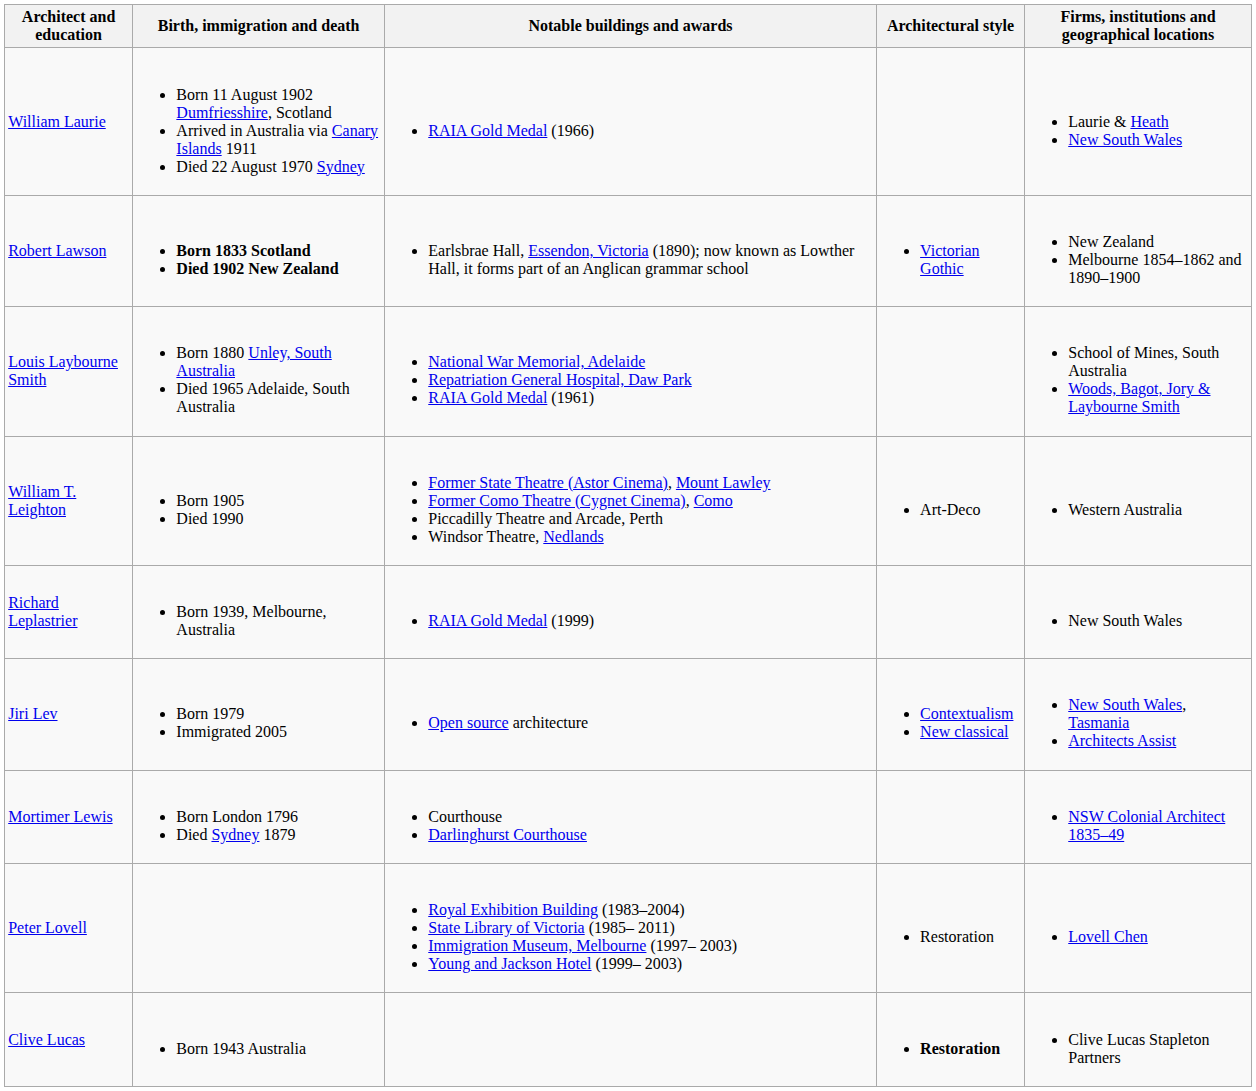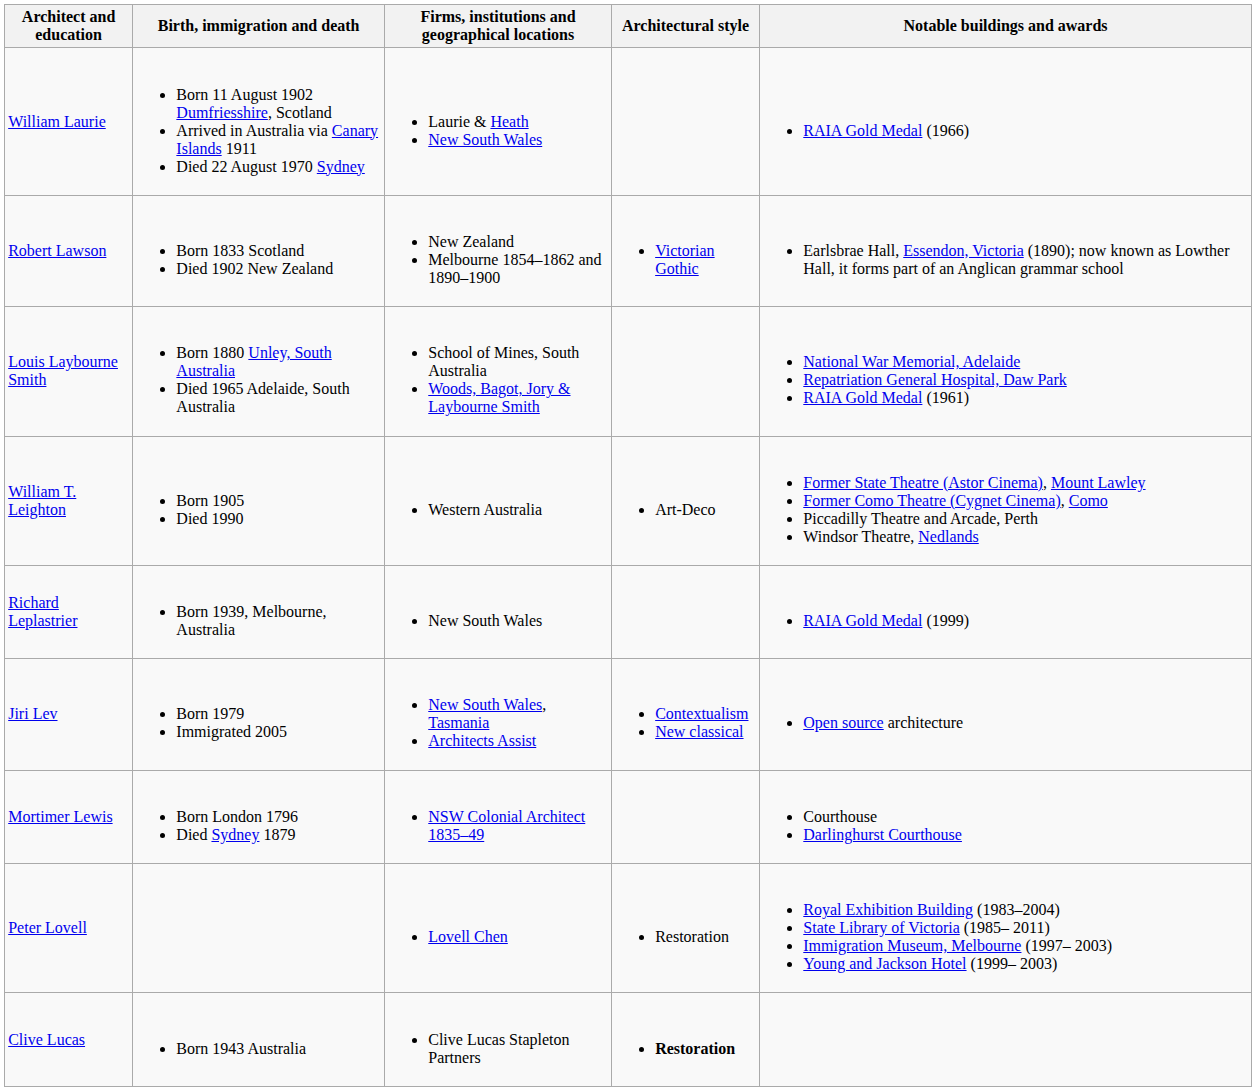 <table class="wikitable">
 <tr style="background:#efefef;">
 <th>Architect and education</th>
 <th>Birth, immigration and death</th>
+<th>Firms, institutions and geographical locations</th>
+<th>Architectural style</th>
 <th>Notable buildings and awards</th>
-<th>Architectural style</th>
-<th>Firms, institutions and geographical locations</th>
 </tr>
 <tr>
 <td><a href='#'>William Laurie</a></td>
 <td><br><ul><li>Born 11 August 1902 <a href='#'>Dumfriesshire</a>, Scotland</li><li>Arrived in Australia via <a href='#'>Canary Islands</a> 1911</li><li>Died 22 August 1970 <a href='#'>Sydney</a></li></ul></td>
+<td><br><ul><li>Laurie & <a href='#'>Heath</a></li><li><a href='#'>New South Wales</a></li></ul></td>
+<td></td>
 <td><br><ul><li><a href='#'>RAIA Gold Medal</a> (1966)</li></ul></td>
-<td></td>
-<td><br><ul><li>Laurie & <a href='#'>Heath</a></li><li><a href='#'>New South Wales</a></li></ul></td>
 </tr>
 <tr>
 <td><a href='#'>Robert Lawson</a></td>
-<td><strong><br><ul><li>Born 1833 Scotland</li><li>Died 1902 New Zealand</li></ul></strong></td>
+<td><br><ul><li>Born 1833 Scotland</li><li>Died 1902 New Zealand</li></ul></td>
+<td><br><ul><li>New Zealand</li><li>Melbourne 1854–1862 and 1890–1900</li></ul></td>
+<td><br><ul><li><a href='#'>Victorian Gothic</a></li></ul></td>
 <td><br><ul><li>Earlsbrae Hall, <a href='#'>Essendon, Victoria</a> (1890); now known as Lowther Hall, it forms part of an Anglican grammar school</li></ul></td>
-<td><br><ul><li><a href='#'>Victorian Gothic</a></li></ul></td>
-<td><br><ul><li>New Zealand</li><li>Melbourne 1854–1862 and 1890–1900</li></ul></td>
 </tr>
 <tr>
 <td><a href='#'>Louis Laybourne Smith</a></td>
 <td><br><ul><li>Born 1880 <a href='#'>Unley, South Australia</a></li><li>Died 1965 Adelaide, South Australia</li></ul></td>
+<td><br><ul><li>School of Mines, South Australia</li><li><a href='#'>Woods, Bagot, Jory & Laybourne Smith</a></li></ul></td>
+<td></td>
 <td><br><ul><li><a href='#'>National War Memorial, Adelaide</a></li><li><a href='#'>Repatriation General Hospital, Daw Park</a></li><li><a href='#'>RAIA Gold Medal</a> (1961)</li></ul></td>
-<td></td>
-<td><br><ul><li>School of Mines, South Australia</li><li><a href='#'>Woods, Bagot, Jory & Laybourne Smith</a></li></ul></td>
 </tr>
 <tr>
 <td><a href='#'>William T. Leighton</a></td>
 <td><br><ul><li>Born 1905</li><li>Died 1990</li></ul></td>
+<td><br><ul><li>Western Australia</li></ul></td>
+<td><br><ul><li>Art-Deco</li></ul></td>
 <td><br><ul><li><a href='#'>Former State Theatre (Astor Cinema)</a>, <a href='#'>Mount Lawley</a></li><li><a href='#'>Former Como Theatre (Cygnet Cinema)</a>, <a href='#'>Como</a></li><li>Piccadilly Theatre and Arcade, Perth</li><li>Windsor Theatre, <a href='#'>Nedlands</a></li></ul></td>
-<td><br><ul><li>Art-Deco</li></ul></td>
-<td><br><ul><li>Western Australia</li></ul></td>
 </tr>
 <tr>
 <td><a href='#'>Richard Leplastrier</a></td>
 <td><br><ul><li>Born 1939, Melbourne, Australia</li></ul></td>
+<td><br><ul><li>New South Wales</li></ul></td>
+<td></td>
 <td><br><ul><li><a href='#'>RAIA Gold Medal</a> (1999)</li></ul></td>
-<td></td>
-<td><br><ul><li>New South Wales</li></ul></td>
 </tr>
 <tr>
 <td><a href='#'>Jiri Lev</a></td>
 <td><br><ul><li>Born 1979</li><li>Immigrated 2005</li></ul></td>
+<td><br><ul><li><a href='#'>New South Wales</a>, <a href='#'>Tasmania</a></li><li><a href='#'>Architects Assist</a></li></ul></td>
+<td><br><ul><li><a href='#'>Contextualism</a></li><li><a href='#'>New classical</a></li></ul></td>
 <td><br><ul><li><a href='#'>Open source</a> architecture</li></ul></td>
-<td><br><ul><li><a href='#'>Contextualism</a></li><li><a href='#'>New classical</a></li></ul></td>
-<td><br><ul><li><a href='#'>New South Wales</a>, <a href='#'>Tasmania</a></li><li><a href='#'>Architects Assist</a></li></ul></td>
 </tr>
 <tr>
 <td><a href='#'>Mortimer Lewis</a></td>
 <td><br><ul><li>Born London 1796</li><li>Died <a href='#'>Sydney</a> 1879</li></ul></td>
+<td><br><ul><li><a href='#'>NSW Colonial Architect 1835–49</a></li></ul></td>
+<td></td>
 <td><br><ul><li> Courthouse</li><li><a href='#'>Darlinghurst Courthouse</a></li></ul></td>
-<td></td>
-<td><br><ul><li><a href='#'>NSW Colonial Architect 1835–49</a></li></ul></td>
 </tr>
 <tr>
 <td><a href='#'>Peter Lovell</a></td>
 <td></td>
+<td><br><ul><li><a href='#'>Lovell Chen</a></li></ul></td>
+<td><br><ul><li>Restoration</li></ul></td>
 <td><br><ul><li><a href='#'>Royal Exhibition Building</a> (1983–2004)</li><li><a href='#'>State Library of Victoria</a> (1985– 2011)</li><li><a href='#'>Immigration Museum, Melbourne</a> (1997– 2003)</li><li><a href='#'>Young and Jackson Hotel</a> (1999– 2003)</li></ul></td>
-<td><br><ul><li>Restoration</li></ul></td>
-<td><br><ul><li><a href='#'>Lovell Chen</a></li></ul></td>
 </tr>
 <tr>
 <td><a href='#'>Clive Lucas</a></td>
 <td><br><ul><li>Born 1943 Australia</li></ul></td>
+<td><br><ul><li>Clive Lucas Stapleton Partners</li></ul></td>
+<td><strong><br><ul><li>Restoration</li></ul></strong></td>
 <td></td>
-<td><strong><br><ul><li>Restoration</li></ul></strong></td>
-<td><br><ul><li>Clive Lucas Stapleton Partners</li></ul></td>
 </tr>
 </table>
